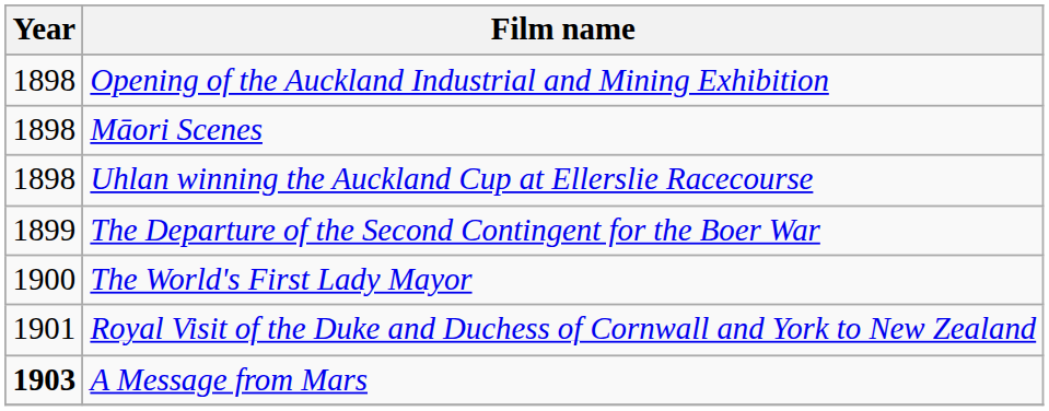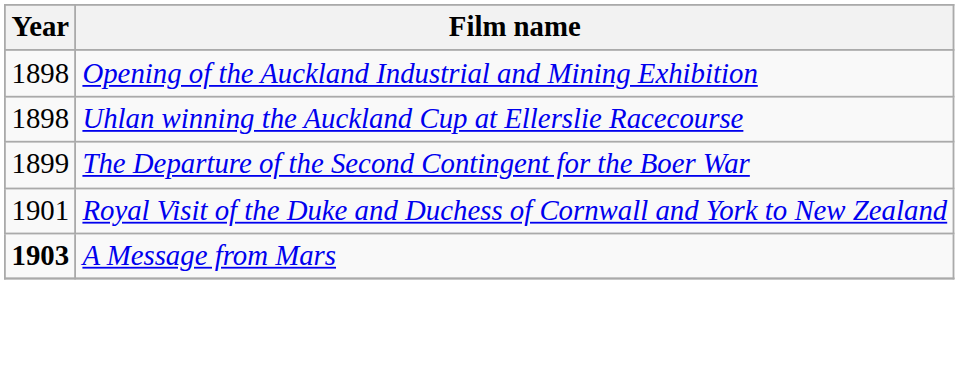 <table class="sortable wikitable">
 <tr>
 <th>Year</th>
 <th>Film name</th>
 </tr>
 <tr>
 <td>1898</td>
 <td><em><a href='#'>Opening of the Auckland Industrial and Mining Exhibition</a></em></td>
 </tr>
 <tr>
 <td>1898</td>
-<td><em><a href='#'>Māori Scenes</a></em></td>
-</tr>
-<tr>
-<td>1898</td>
 <td><em><a href='#'>Uhlan winning the Auckland Cup at Ellerslie Racecourse</a></em></td>
 </tr>
 <tr>
 <td>1899</td>
 <td><em><a href='#'>The Departure of the Second Contingent for the Boer War</a></em></td>
-</tr>
-<tr>
-<td>1900</td>
-<td><em><a href='#'>The World's First Lady Mayor</a></em></td>
 </tr>
 <tr>
 <td>1901</td>
 <td><em><a href='#'>Royal Visit of the Duke and Duchess of Cornwall and York to New Zealand</a></em></td>
 </tr>
 <tr>
 <td><strong>1903</strong></td>
 <td><em><a href='#'>A Message from Mars</a></em></td>
 </tr>
 <tr>
 </tr>
 </table>
